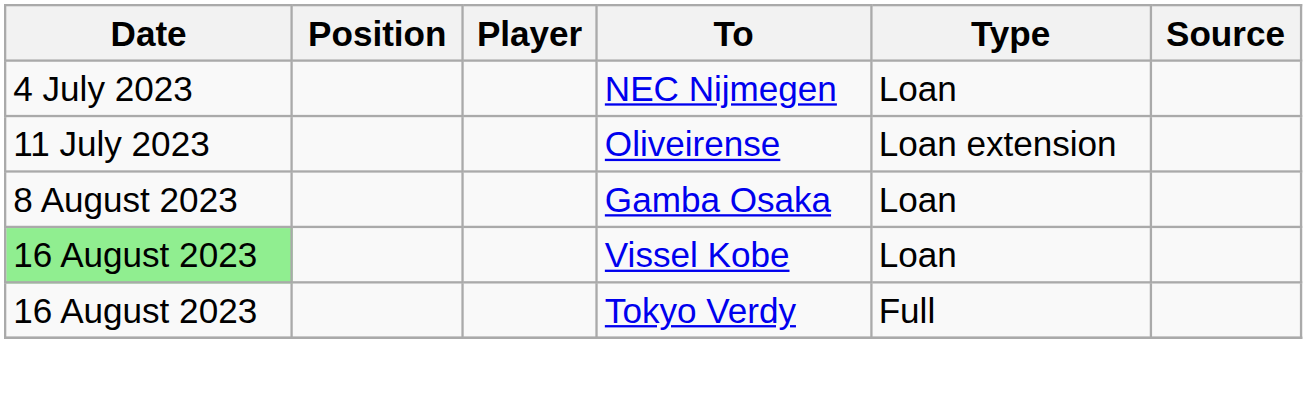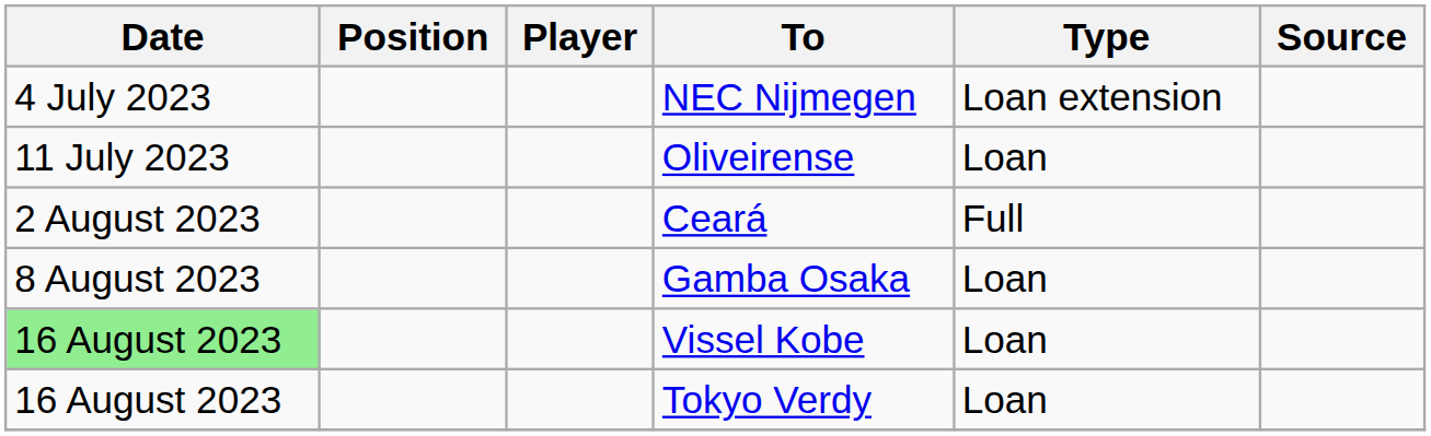 <table class="wikitable sortable" style="width:90%; text-align:center; font-size:95%; text-align:left;">
 <tr>
 <th>Date</th>
 <th>Position</th>
 <th>Player</th>
 <th>To</th>
 <th>Type</th>
 <th>Source</th>
 </tr>
 <tr>
 <td>4 July 2023</td>
 <td></td>
 <td></td>
 <td> <a href='#'>NEC Nijmegen</a></td>
-<td>Loan</td>
+<td>Loan extension</td>
 <td></td>
 </tr>
 <tr>
 <td>11 July 2023</td>
 <td></td>
 <td></td>
 <td> <a href='#'>Oliveirense</a></td>
-<td>Loan extension</td>
+<td>Loan</td>
+<td></td>
+</tr>
+<tr>
+<td>2 August 2023</td>
+<td></td>
+<td></td>
+<td> <a href='#'>Ceará</a></td>
+<td>Full</td>
 <td></td>
 </tr>
 <tr>
 <td>8 August 2023</td>
 <td></td>
 <td></td>
 <td> <a href='#'>Gamba Osaka</a></td>
 <td>Loan</td>
 <td></td>
 </tr>
 <tr>
 <td style="background: lightgreen;">16 August 2023</td>
 <td></td>
 <td></td>
 <td> <a href='#'>Vissel Kobe</a></td>
 <td>Loan</td>
 <td></td>
 </tr>
 <tr>
 <td>16 August 2023</td>
 <td></td>
 <td></td>
 <td> <a href='#'>Tokyo Verdy</a></td>
-<td>Full</td>
+<td>Loan</td>
 <td></td>
 </tr>
 <tr>
 </tr>
 </table>
